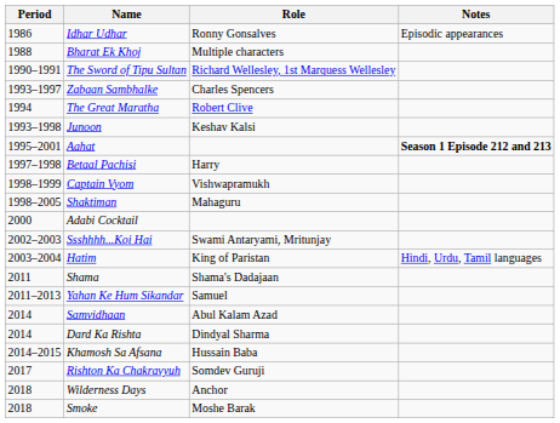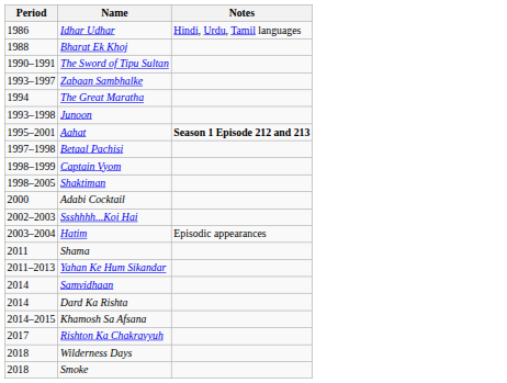 <table class = "wikitable sortable">
 <tr>
 <th>Period</th>
 <th>Name</th>
-<th>Role</th>
 <th>Notes</th>
 </tr>
 <tr>
 <td>1986</td>
 <td><em><a href='#'>Idhar Udhar</a></em></td>
-<td>Ronny Gonsalves</td>
-<td>Episodic appearances</td>
+<td><a href='#'>Hindi</a>, <a href='#'>Urdu</a>, <a href='#'>Tamil</a> languages</td>
 </tr>
 <tr>
 <td>1988</td>
 <td><em><a href='#'>Bharat Ek Khoj</a></em></td>
-<td>Multiple characters</td>
 <td></td>
 </tr>
 <tr>
 <td>1990–1991</td>
 <td><em><a href='#'>The Sword of Tipu Sultan</a></em></td>
-<td><a href='#'>Richard Wellesley, 1st Marquess Wellesley</a></td>
 <td></td>
 </tr>
 <tr>
 <td>1993–1997</td>
 <td><em><a href='#'>Zabaan Sambhalke</a></em></td>
-<td>Charles Spencers</td>
 <td></td>
 </tr>
 <tr>
 <td>1994</td>
 <td><em><a href='#'>The Great Maratha</a></em></td>
-<td><a href='#'>Robert Clive</a></td>
 <td></td>
 </tr>
 <tr>
 <td>1993–1998</td>
 <td><em><a href='#'>Junoon</a></em></td>
-<td>Keshav Kalsi</td>
 <td></td>
 </tr>
 <tr>
 <td>1995–2001</td>
 <td><em><a href='#'>Aahat</a></em></td>
-<td></td>
 <td><strong>Season 1 Episode 212 and 213</strong></td>
 </tr>
 <tr>
 <td>1997–1998</td>
 <td><em><a href='#'>Betaal Pachisi</a></em></td>
-<td>Harry</td>
 <td></td>
 </tr>
 <tr>
 <td>1998–1999</td>
 <td><em><a href='#'>Captain Vyom</a></em></td>
-<td>Vishwapramukh</td>
 <td></td>
 </tr>
 <tr>
 <td>1998–2005</td>
 <td><em><a href='#'>Shaktiman</a></em></td>
-<td>Mahaguru</td>
 <td></td>
 </tr>
 <tr>
 <td>2000</td>
 <td><em>Adabi Cocktail</em></td>
 <td></td>
-<td></td>
 </tr>
 <tr>
 <td>2002–2003</td>
 <td><em><a href='#'>Ssshhhh...Koi Hai</a></em></td>
-<td>Swami Antaryami, Mritunjay</td>
 <td></td>
 </tr>
 <tr>
 <td>2003–2004</td>
 <td><em><a href='#'>Hatim</a></em></td>
-<td>King of Paristan</td>
-<td><a href='#'>Hindi</a>, <a href='#'>Urdu</a>, <a href='#'>Tamil</a> languages</td>
+<td>Episodic appearances</td>
 </tr>
 <tr>
 <td>2011</td>
 <td><em>Shama</em></td>
-<td>Shama's Dadajaan</td>
 <td></td>
 </tr>
 <tr>
 <td>2011–2013</td>
 <td><em><a href='#'>Yahan Ke Hum Sikandar</a></em></td>
-<td>Samuel</td>
 <td></td>
 </tr>
 <tr>
 <td>2014</td>
 <td><em><a href='#'>Samvidhaan</a></em></td>
-<td>Abul Kalam Azad</td>
 <td></td>
 </tr>
 <tr>
 <td>2014</td>
 <td><em>Dard Ka Rishta</em></td>
-<td>Dindyal Sharma</td>
 <td></td>
 </tr>
 <tr>
 <td>2014–2015</td>
 <td><em>Khamosh Sa Afsana</em></td>
-<td>Hussain Baba</td>
 <td></td>
 </tr>
 <tr>
 <td>2017</td>
 <td><em><a href='#'>Rishton Ka Chakravyuh</a></em></td>
-<td>Somdev Guruji</td>
 <td></td>
 </tr>
 <tr>
 <td>2018</td>
 <td><em>Wilderness Days</em></td>
-<td>Anchor</td>
 <td></td>
 </tr>
 <tr>
 <td>2018</td>
 <td><em>Smoke</em></td>
-<td>Moshe Barak</td>
 <td></td>
 </tr>
 </table>
